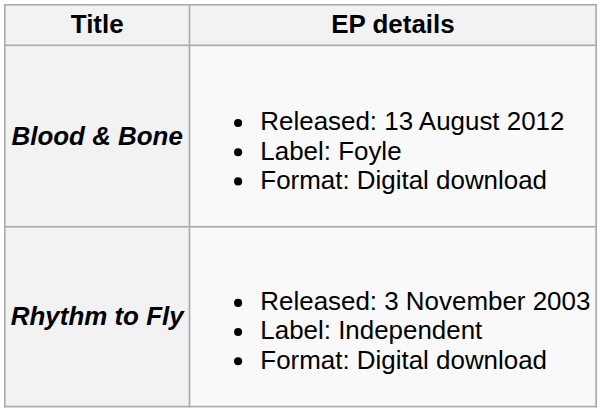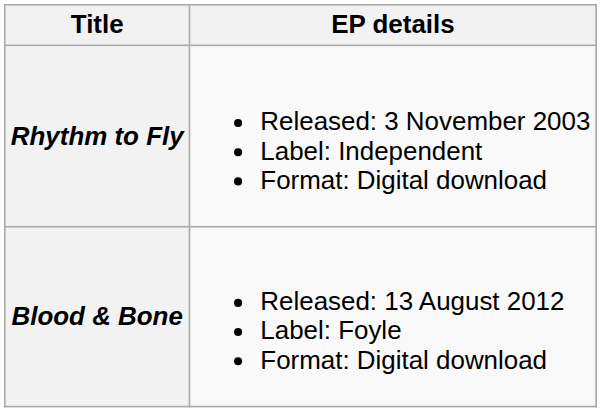 <table class="wikitable plainrowheaders">
 <tr>
 <th scope="col">Title</th>
 <th scope="col">EP details</th>
 </tr>
 <tr>
+<th scope="row"><em>Rhythm to Fly</em></th>
+<td><br><ul><li>Released: 3 November 2003</li><li>Label: Independent</li><li>Format: Digital download</li></ul></td>
+</tr>
+<tr>
 <th scope="row"><em>Blood & Bone</em></th>
 <td><br><ul><li>Released: 13 August 2012</li><li>Label: Foyle</li><li>Format: Digital download</li></ul></td>
 </tr>
-<tr>
-<th scope="row"><em>Rhythm to Fly</em></th>
-<td><br><ul><li>Released: 3 November 2003</li><li>Label: Independent</li><li>Format: Digital download</li></ul></td>
-</tr>
 </table>
